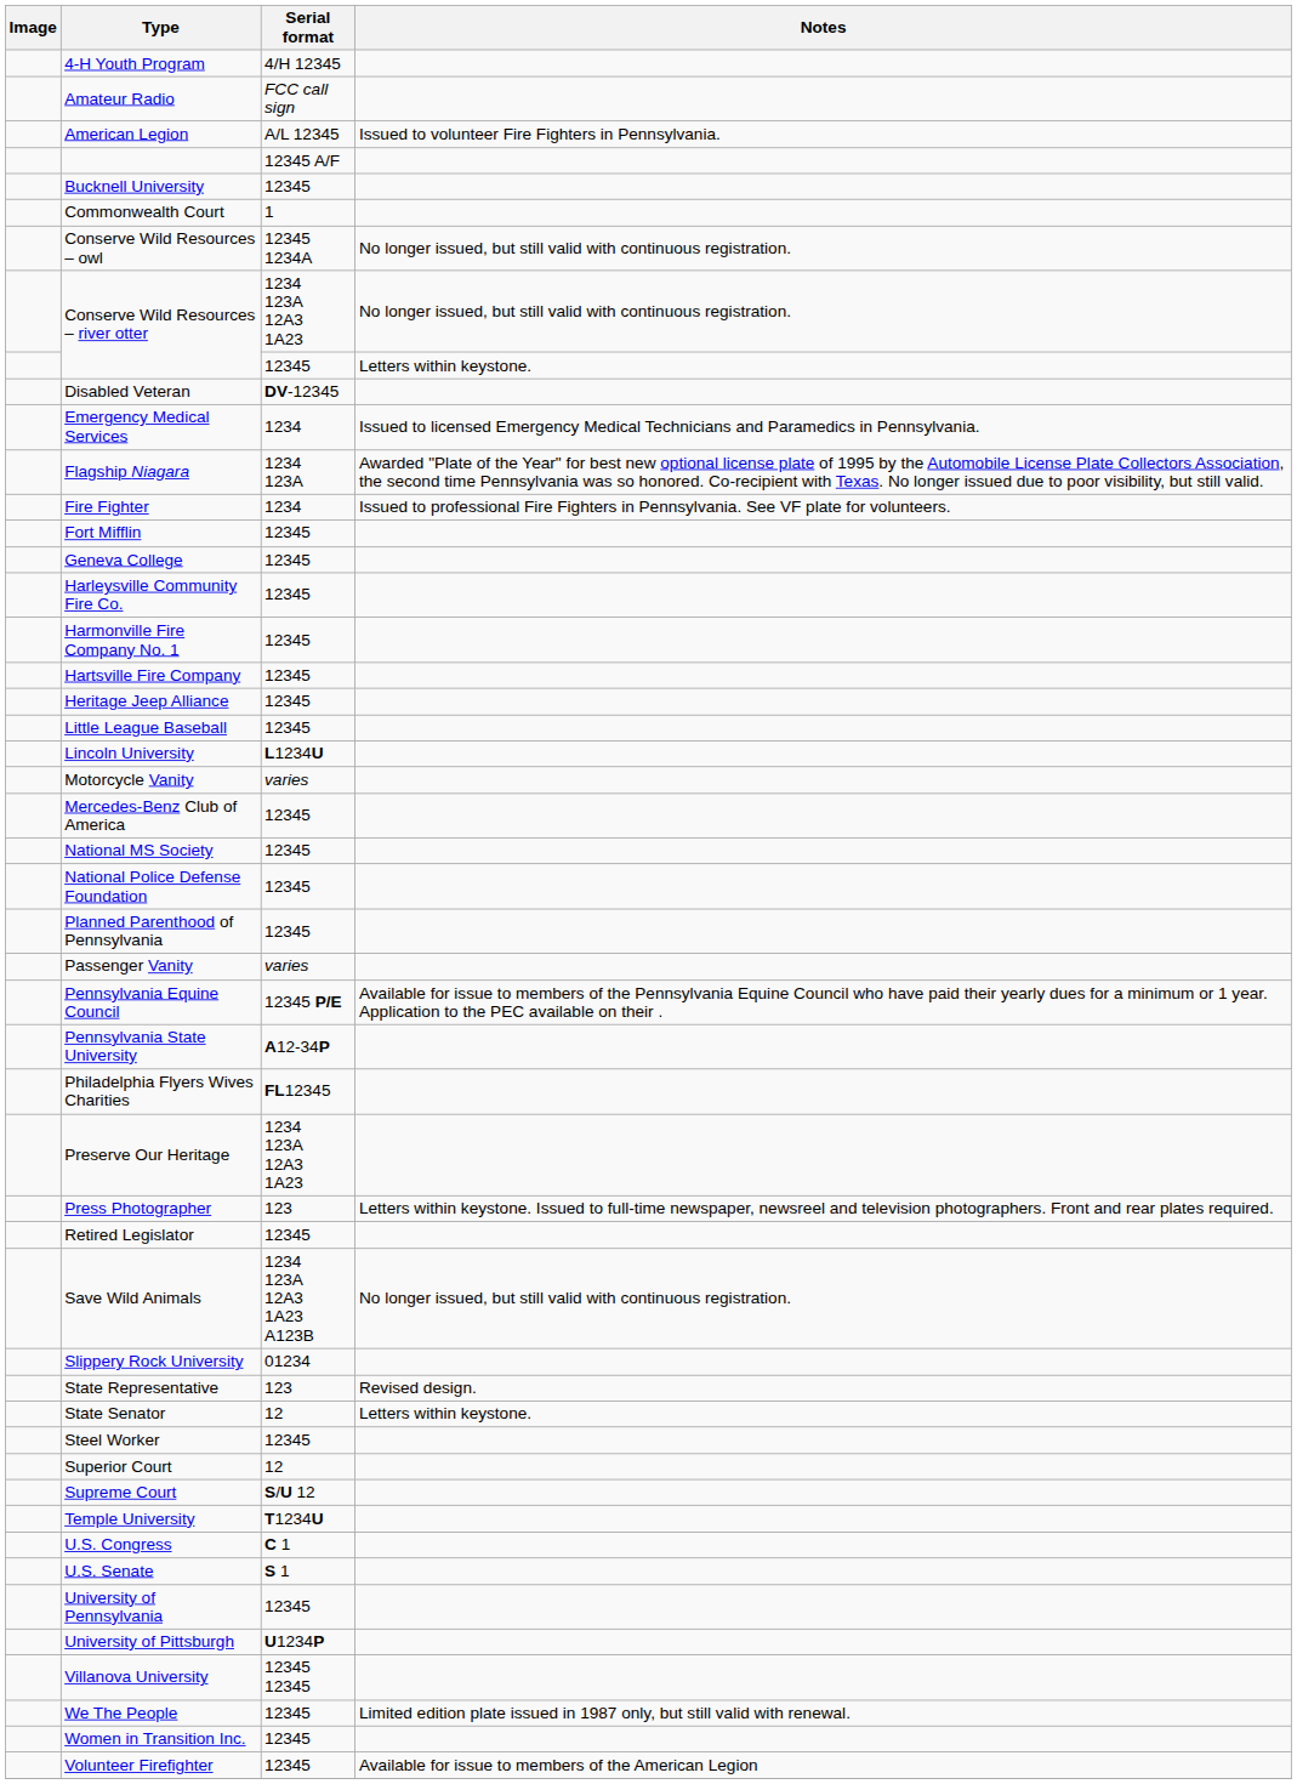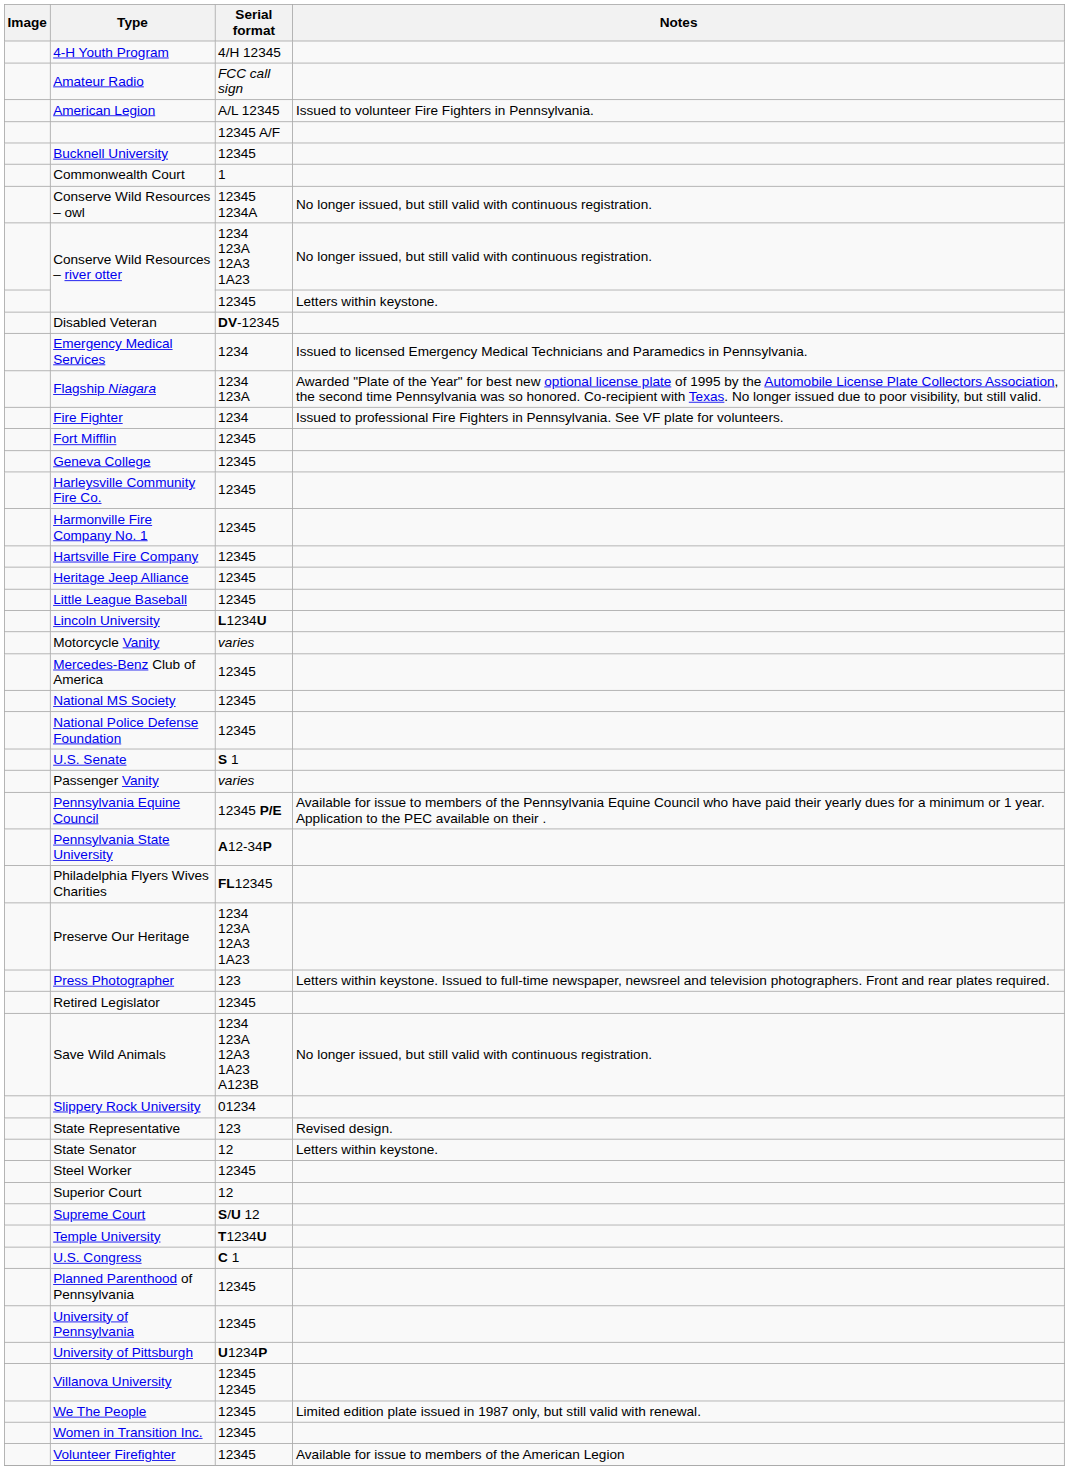 <table class="wikitable">
 <tr>
 <th>Image</th>
 <th>Type</th>
 <th>Serial format</th>
 <th>Notes</th>
 </tr>
 <tr>
 <td></td>
 <td><a href='#'>4-H Youth Program</a></td>
 <td>4/H 12345</td>
 <td></td>
 </tr>
 <tr>
 <td></td>
 <td><a href='#'>Amateur Radio</a></td>
 <td><em>FCC call sign</em></td>
 <td></td>
 </tr>
 <tr>
 <td></td>
 <td><a href='#'>American Legion</a></td>
 <td>A/L 12345</td>
 <td>Issued to volunteer Fire Fighters in Pennsylvania.</td>
 </tr>
 <tr>
 <td></td>
 <td></td>
 <td>12345 A/F</td>
 <td></td>
 </tr>
 <tr>
 <td></td>
 <td><a href='#'>Bucknell University</a></td>
 <td> 12345</td>
 <td></td>
 </tr>
 <tr>
 <td></td>
 <td>Commonwealth Court</td>
 <td> 1</td>
 <td></td>
 </tr>
 <tr>
 <td></td>
 <td>Conserve Wild Resources – owl</td>
 <td>12345<br>1234A</td>
 <td>No longer issued, but still valid with continuous registration.</td>
 </tr>
 <tr>
 <td></td>
 <td rowspan="2">Conserve Wild Resources – <a href='#'>river otter</a></td>
 <td>1234<br>123A<br>12A3<br>1A23</td>
 <td>No longer issued, but still valid with continuous registration.</td>
 </tr>
 <tr>
 <td></td>
 <td>12345</td>
 <td>Letters within keystone.</td>
 </tr>
 <tr>
 <td></td>
 <td>Disabled Veteran</td>
 <td><strong>DV</strong>-12345</td>
 <td></td>
 </tr>
 <tr>
 <td></td>
 <td><a href='#'>Emergency Medical Services</a></td>
 <td> 1234</td>
 <td>Issued to licensed Emergency Medical Technicians and Paramedics in Pennsylvania.</td>
 </tr>
 <tr>
 <td></td>
 <td><a href='#'>Flagship <em>Niagara</em></a></td>
 <td>1234<br>123A</td>
 <td>Awarded "Plate of the Year" for best new <a href='#'>optional license plate</a> of 1995 by the <a href='#'>Automobile License Plate Collectors Association</a>, the second time Pennsylvania was so honored. Co-recipient with <a href='#'>Texas</a>. No longer issued due to poor visibility, but still valid.</td>
 </tr>
 <tr>
 <td></td>
 <td><a href='#'>Fire Fighter</a></td>
 <td> 1234</td>
 <td>Issued to professional Fire Fighters in Pennsylvania. See VF plate for volunteers.</td>
 </tr>
 <tr>
 <td></td>
 <td><a href='#'>Fort Mifflin</a></td>
 <td>12345</td>
 <td></td>
 </tr>
 <tr>
 <td></td>
 <td><a href='#'>Geneva College</a></td>
 <td>12345</td>
 <td></td>
 </tr>
 <tr>
 <td></td>
 <td><a href='#'>Harleysville Community Fire Co.</a></td>
 <td>12345</td>
 <td></td>
 </tr>
 <tr>
 <td></td>
 <td><a href='#'>Harmonville Fire Company No. 1</a></td>
 <td>12345</td>
 <td></td>
 </tr>
 <tr>
 <td></td>
 <td><a href='#'>Hartsville Fire Company</a></td>
 <td>12345</td>
 <td></td>
 </tr>
 <tr>
 <td></td>
 <td><a href='#'>Heritage Jeep Alliance</a></td>
 <td>12345</td>
 <td></td>
 </tr>
 <tr>
 <td></td>
 <td><a href='#'>Little League Baseball</a></td>
 <td>12345</td>
 <td></td>
 </tr>
 <tr>
 <td></td>
 <td><a href='#'>Lincoln University</a></td>
 <td><strong>L</strong>1234<strong>U</strong></td>
 <td></td>
 </tr>
 <tr>
 <td></td>
 <td>Motorcycle <a href='#'>Vanity</a></td>
 <td><em>varies</em></td>
 <td></td>
 </tr>
 <tr>
 <td></td>
 <td><a href='#'>Mercedes-Benz</a> Club of America</td>
 <td>12345</td>
 <td></td>
 </tr>
 <tr>
 <td></td>
 <td><a href='#'>National MS Society</a></td>
 <td>12345</td>
 <td></td>
 </tr>
 <tr>
 <td></td>
 <td><a href='#'>National Police Defense Foundation</a></td>
 <td>12345 </td>
 <td></td>
 </tr>
 <tr>
 <td></td>
-<td><a href='#'>Planned Parenthood</a> of Pennsylvania</td>
-<td>12345 </td>
+<td><a href='#'>U.S. Senate</a></td>
+<td> <strong>S</strong> 1</td>
 <td></td>
 </tr>
 <tr>
 <td></td>
 <td>Passenger <a href='#'>Vanity</a></td>
 <td><em>varies</em></td>
 <td></td>
 </tr>
 <tr>
 <td></td>
 <td><a href='#'>Pennsylvania Equine Council</a></td>
 <td>12345 <strong>P/E</strong></td>
 <td>Available for issue to members of the Pennsylvania Equine Council who have paid their yearly dues for a minimum or 1 year. Application to the PEC available on their .</td>
 </tr>
 <tr>
 <td></td>
 <td><a href='#'>Pennsylvania State University</a></td>
 <td><strong>A</strong>12-34<strong>P</strong></td>
 <td></td>
 </tr>
 <tr>
 <td></td>
 <td>Philadelphia Flyers Wives Charities</td>
 <td><strong>FL</strong>12345</td>
 <td></td>
 </tr>
 <tr>
 <td></td>
 <td>Preserve Our Heritage</td>
 <td>1234<br>123A<br>12A3<br>1A23</td>
 <td></td>
 </tr>
 <tr>
 <td></td>
 <td><a href='#'>Press Photographer</a></td>
 <td> 123</td>
 <td>Letters within keystone. Issued to full-time newspaper, newsreel and television photographers. Front and rear plates required.</td>
 </tr>
 <tr>
 <td></td>
 <td>Retired Legislator</td>
 <td> 12345</td>
 <td></td>
 </tr>
 <tr>
 <td></td>
 <td>Save Wild Animals</td>
 <td>1234<br>123A<br>12A3<br>1A23<br>A123B</td>
 <td>No longer issued, but still valid with continuous registration.</td>
 </tr>
 <tr>
 <td></td>
 <td><a href='#'>Slippery Rock University</a></td>
 <td> 01234</td>
 <td></td>
 </tr>
 <tr>
 <td></td>
 <td>State Representative</td>
 <td> 123</td>
 <td>Revised design.</td>
 </tr>
 <tr>
 <td></td>
 <td>State Senator</td>
 <td> 12</td>
 <td>Letters within keystone.</td>
 </tr>
 <tr>
 <td></td>
 <td>Steel Worker</td>
 <td> 12345</td>
 <td></td>
 </tr>
 <tr>
 <td></td>
 <td>Superior Court</td>
 <td> 12</td>
 <td></td>
 </tr>
 <tr>
 <td></td>
 <td><a href='#'>Supreme Court</a></td>
 <td><strong>S</strong>/<strong>U</strong> 12</td>
 <td></td>
 </tr>
 <tr>
 <td></td>
 <td><a href='#'>Temple University</a></td>
 <td><strong>T</strong>1234<strong>U</strong></td>
 <td></td>
 </tr>
 <tr>
 <td></td>
 <td><a href='#'>U.S. Congress</a></td>
 <td> <strong>C</strong> 1</td>
 <td></td>
 </tr>
 <tr>
 <td></td>
-<td><a href='#'>U.S. Senate</a></td>
-<td> <strong>S</strong> 1</td>
+<td><a href='#'>Planned Parenthood</a> of Pennsylvania</td>
+<td>12345 </td>
 <td></td>
 </tr>
 <tr>
 <td></td>
 <td><a href='#'>University of Pennsylvania</a></td>
 <td>12345 </td>
 <td></td>
 </tr>
 <tr>
 <td></td>
 <td><a href='#'>University of Pittsburgh</a></td>
 <td><strong>U</strong>1234<strong>P</strong></td>
 <td></td>
 </tr>
 <tr>
 <td></td>
 <td><a href='#'>Villanova University</a></td>
 <td> 12345<br>12345 </td>
 <td></td>
 </tr>
 <tr>
 <td></td>
 <td><a href='#'>We The People</a></td>
 <td> 12345</td>
 <td>Limited edition plate issued in 1987 only, but still valid with renewal.</td>
 </tr>
 <tr>
 <td></td>
 <td><a href='#'>Women in Transition Inc.</a></td>
 <td>12345 </td>
 <td></td>
 </tr>
 <tr>
 <td></td>
 <td><a href='#'>Volunteer Firefighter</a></td>
 <td> 12345</td>
 <td>Available for issue to members of the American Legion</td>
 </tr>
 <tr>
 </tr>
 </table>
